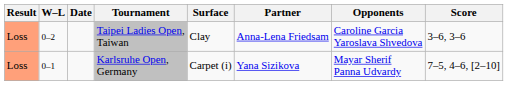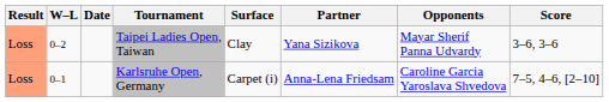 <table class="sortable wikitable">
 <tr>
 <th>Result</th>
 <th class="unsortable">W–L</th>
 <th>Date</th>
 <th>Tournament</th>
 <th>Surface</th>
 <th>Partner</th>
 <th>Opponents</th>
 <th class="unsortable">Score</th>
 </tr>
 <tr>
 <td bgcolor=FFA07A>Loss</td>
 <td><small>0–2</small></td>
 <td><a href='#'></a></td>
 <td bgcolor=silver><a href='#'>Taipei Ladies Open</a>, <br>Taiwan</td>
 <td>Clay</td>
-<td> <a href='#'>Anna-Lena Friedsam</a></td>
-<td> <a href='#'>Caroline Garcia</a> <br>  <a href='#'>Yaroslava Shvedova</a></td>
+<td> <a href='#'>Yana Sizikova</a></td>
+<td> <a href='#'>Mayar Sherif</a> <br>  <a href='#'>Panna Udvardy</a></td>
 <td>3–6, 3–6</td>
 </tr>
 <tr>
 <td bgcolor=FFA07A>Loss</td>
 <td><small>0–1</small></td>
 <td><a href='#'></a></td>
 <td bgcolor=silver><a href='#'>Karlsruhe Open</a>, <br>Germany</td>
 <td>Carpet (i)</td>
-<td> <a href='#'>Yana Sizikova</a></td>
-<td> <a href='#'>Mayar Sherif</a> <br>  <a href='#'>Panna Udvardy</a></td>
+<td> <a href='#'>Anna-Lena Friedsam</a></td>
+<td> <a href='#'>Caroline Garcia</a> <br>  <a href='#'>Yaroslava Shvedova</a></td>
 <td>7–5, 4–6, [2–10]</td>
 </tr>
 </table>
